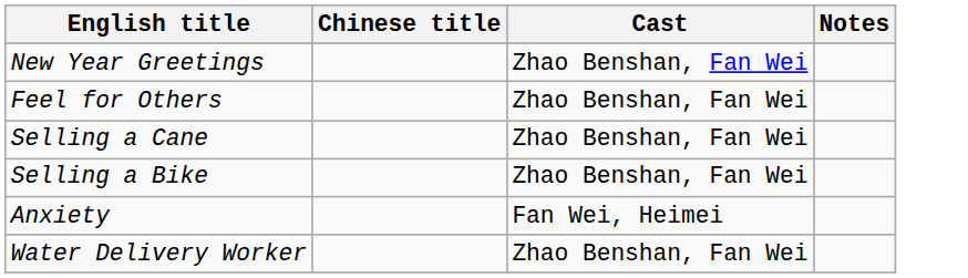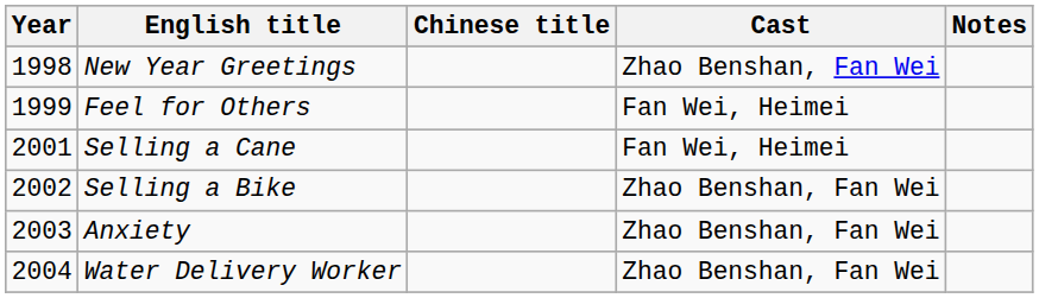 <table class="wikitable">
 <tr>
+<th>Year</th>
 <th>English title</th>
 <th>Chinese title</th>
 <th>Cast</th>
 <th>Notes</th>
 </tr>
 <tr>
+<td>1998</td>
 <td><em>New Year Greetings</em></td>
 <td></td>
 <td>Zhao Benshan, <a href='#'>Fan Wei</a></td>
 <td></td>
 </tr>
 <tr>
+<td>1999</td>
 <td><em>Feel for Others</em></td>
 <td></td>
-<td>Zhao Benshan, Fan Wei</td>
+<td>Fan Wei, Heimei</td>
 <td></td>
 </tr>
 <tr>
+<td>2001</td>
 <td><em>Selling a Cane</em></td>
 <td></td>
-<td>Zhao Benshan, Fan Wei</td>
+<td>Fan Wei, Heimei</td>
 <td></td>
 </tr>
 <tr>
+<td>2002</td>
 <td><em>Selling a Bike</em></td>
 <td></td>
 <td>Zhao Benshan, Fan Wei</td>
 <td></td>
 </tr>
 <tr>
+<td>2003</td>
 <td><em>Anxiety</em></td>
 <td></td>
-<td>Fan Wei, Heimei</td>
+<td>Zhao Benshan, Fan Wei</td>
 <td></td>
 </tr>
 <tr>
+<td>2004</td>
 <td><em>Water Delivery Worker</em></td>
 <td></td>
 <td>Zhao Benshan, Fan Wei</td>
 <td></td>
 </tr>
 </table>
